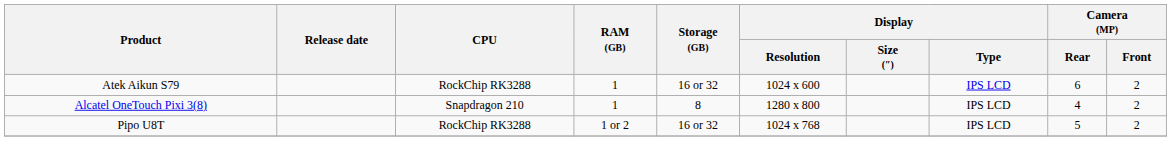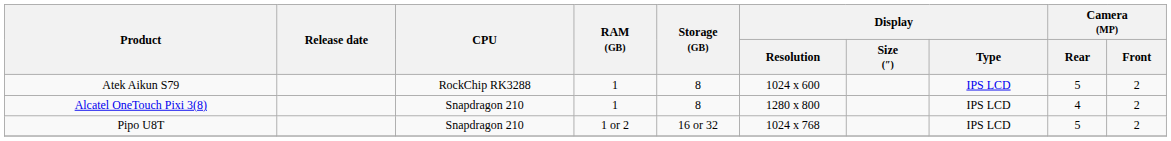 <table class="wikitable sortable" style="font-size: small; text-align: center; width: 100%;">
 <tr>
 <th rowspan="2" width="23%">Product</th>
 <th rowspan="2" width="10%">Release date</th>
 <th rowspan="2" width="15%">CPU</th>
 <th rowspan="2" width="7%">RAM<br><small>(GB)</small></th>
 <th rowspan="2" width="7%">Storage<br><small>(GB)</small></th>
 <th colspan="3">Display</th>
 <th colspan="2">Camera<br><small>(MP)</small></th>
 </tr>
 <tr>
 <th width="9%">Resolution</th>
 <th width="7%">Size<br><small>(″)</small></th>
 <th width="10%">Type</th>
 <th width="5%">Rear</th>
 <th width="5%">Front</th>
 </tr>
 <tr>
 <td>Atek Aikun S79</td>
 <td></td>
 <td>RockChip RK3288</td>
 <td>1</td>
-<td>16 or 32</td>
+<td>8</td>
 <td>1024 x 600</td>
 <td></td>
 <td><a href='#'>IPS LCD</a></td>
-<td>6</td>
+<td>5</td>
 <td>2</td>
 </tr>
 <tr>
 <td><a href='#'>Alcatel OneTouch Pixi 3(8)</a></td>
 <td></td>
 <td>Snapdragon 210</td>
 <td>1</td>
 <td>8</td>
 <td>1280 x 800</td>
 <td></td>
 <td>IPS LCD</td>
 <td>4</td>
 <td>2</td>
 </tr>
 <tr>
 <td>Pipo U8T</td>
 <td></td>
-<td>RockChip RK3288</td>
+<td>Snapdragon 210</td>
 <td>1 or 2</td>
 <td>16 or 32</td>
 <td>1024 x 768</td>
 <td></td>
 <td>IPS LCD</td>
 <td>5</td>
 <td>2</td>
 </tr>
 <tr>
 </tr>
 </table>
